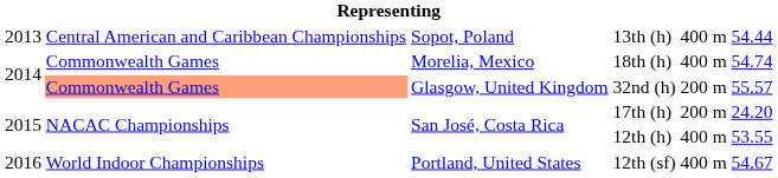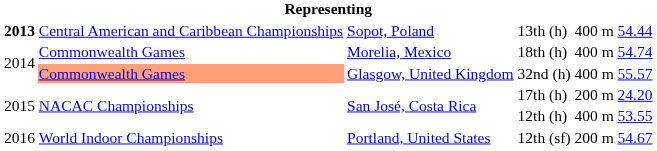 <table>
 <tr>
 <th colspan="6">Representing </th>
 </tr>
 <tr>
-<td>2013</td>
+<td><strong>2013</strong></td>
 <td><a href='#'>Central American and Caribbean Championships</a></td>
 <td><a href='#'>Sopot, Poland</a></td>
 <td>13th (h)</td>
 <td>400 m</td>
 <td><a href='#'>54.44</a></td>
 </tr>
 <tr>
 <td rowspan=2>2014</td>
 <td><a href='#'>Commonwealth Games</a></td>
 <td><a href='#'>Morelia, Mexico</a></td>
 <td>18th (h)</td>
 <td>400 m</td>
 <td><a href='#'>54.74</a></td>
 </tr>
 <tr>
 <td style="background: lightsalmon;"><a href='#'>Commonwealth Games</a></td>
 <td><a href='#'>Glasgow, United Kingdom</a></td>
 <td>32nd (h)</td>
-<td>200 m</td>
+<td>400 m</td>
 <td><a href='#'>55.57</a></td>
 </tr>
 <tr>
 <td rowspan=2>2015</td>
 <td rowspan=2><a href='#'>NACAC Championships</a></td>
 <td rowspan=2><a href='#'>San José, Costa Rica</a></td>
 <td>17th (h)</td>
 <td>200 m</td>
 <td><a href='#'>24.20</a></td>
 </tr>
 <tr>
 <td>12th (h)</td>
 <td>400 m</td>
 <td><a href='#'>53.55</a></td>
 </tr>
 <tr>
 <td>2016</td>
 <td><a href='#'>World Indoor Championships</a></td>
 <td><a href='#'>Portland, United States</a></td>
 <td>12th (sf)</td>
-<td>400 m</td>
+<td>200 m</td>
 <td><a href='#'>54.67</a></td>
 </tr>
 </table>
